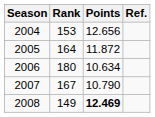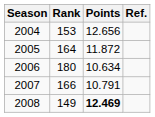 <table class="wikitable plainrowheaders sortable" style="text-align:center">
 <tr>
 <th>Season</th>
 <th>Rank</th>
 <th>Points</th>
 <th>Ref.</th>
 </tr>
 <tr>
 <td>2004</td>
 <td>153 </td>
 <td>12.656</td>
 <td></td>
 </tr>
 <tr>
 <td>2005</td>
 <td>164 </td>
 <td>11.872</td>
 <td></td>
 </tr>
 <tr>
 <td>2006</td>
 <td>180 </td>
 <td>10.634</td>
 <td></td>
 </tr>
 <tr>
 <td>2007</td>
-<td>167 </td>
-<td>10.790</td>
+<td>166 </td>
+<td>10.791</td>
 <td></td>
 </tr>
 <tr>
 <td>2008</td>
 <td>149 </td>
 <td><strong>12.469</strong></td>
 <td></td>
 </tr>
 </table>
